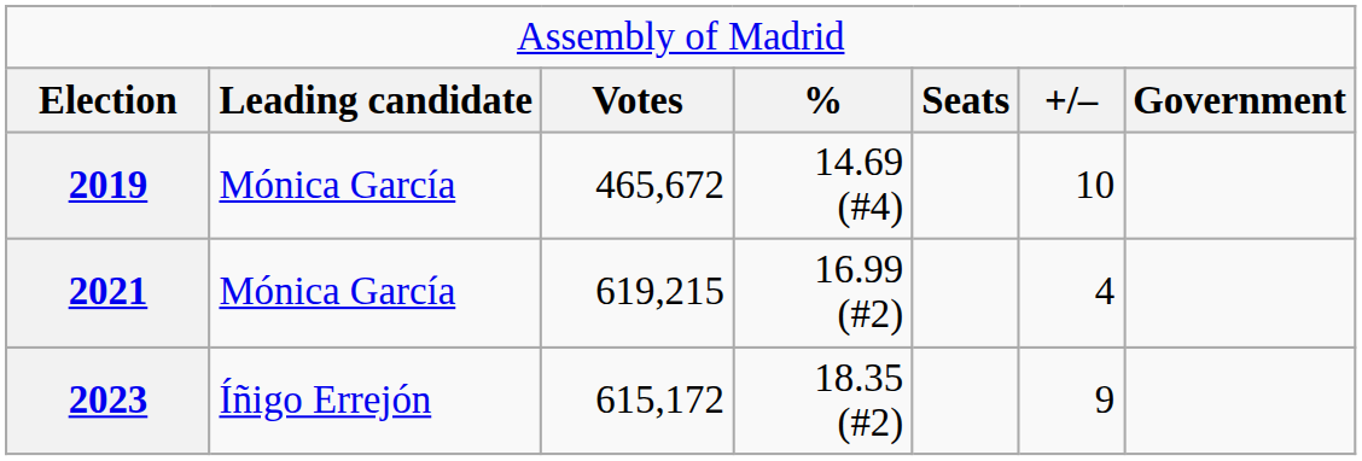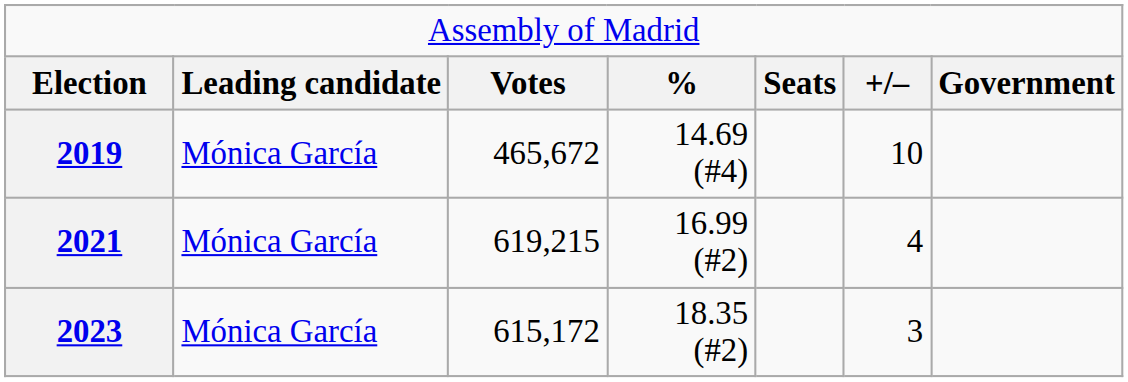 <table class="wikitable" style="text-align:right;">
 <tr>
 <td colspan="7" align="center"><a href='#'>Assembly of Madrid</a></td>
 </tr>
 <tr>
 <th width="75">Election</th>
 <th>Leading candidate</th>
 <th width="70">Votes</th>
 <th width="65">%</th>
 <th>Seats</th>
 <th width="35">+/–</th>
 <th>Government</th>
 </tr>
 <tr>
 <th><a href='#'>2019</a></th>
 <td align="left"><a href='#'>Mónica García</a></td>
 <td>465,672</td>
 <td>14.69 (#4)</td>
 <td></td>
 <td>10</td>
 <td></td>
 </tr>
 <tr>
 <th><a href='#'>2021</a></th>
 <td align="left"><a href='#'>Mónica García</a></td>
 <td>619,215</td>
 <td>16.99 (#2)</td>
 <td></td>
 <td>4</td>
 <td></td>
 </tr>
 <tr>
 <th><a href='#'>2023</a></th>
-<td align="left"><a href='#'>Íñigo Errejón</a></td>
+<td align="left"><a href='#'>Mónica García</a></td>
 <td>615,172</td>
 <td>18.35 (#2)</td>
 <td></td>
-<td>9</td>
+<td>3</td>
 <td></td>
 </tr>
 </table>
